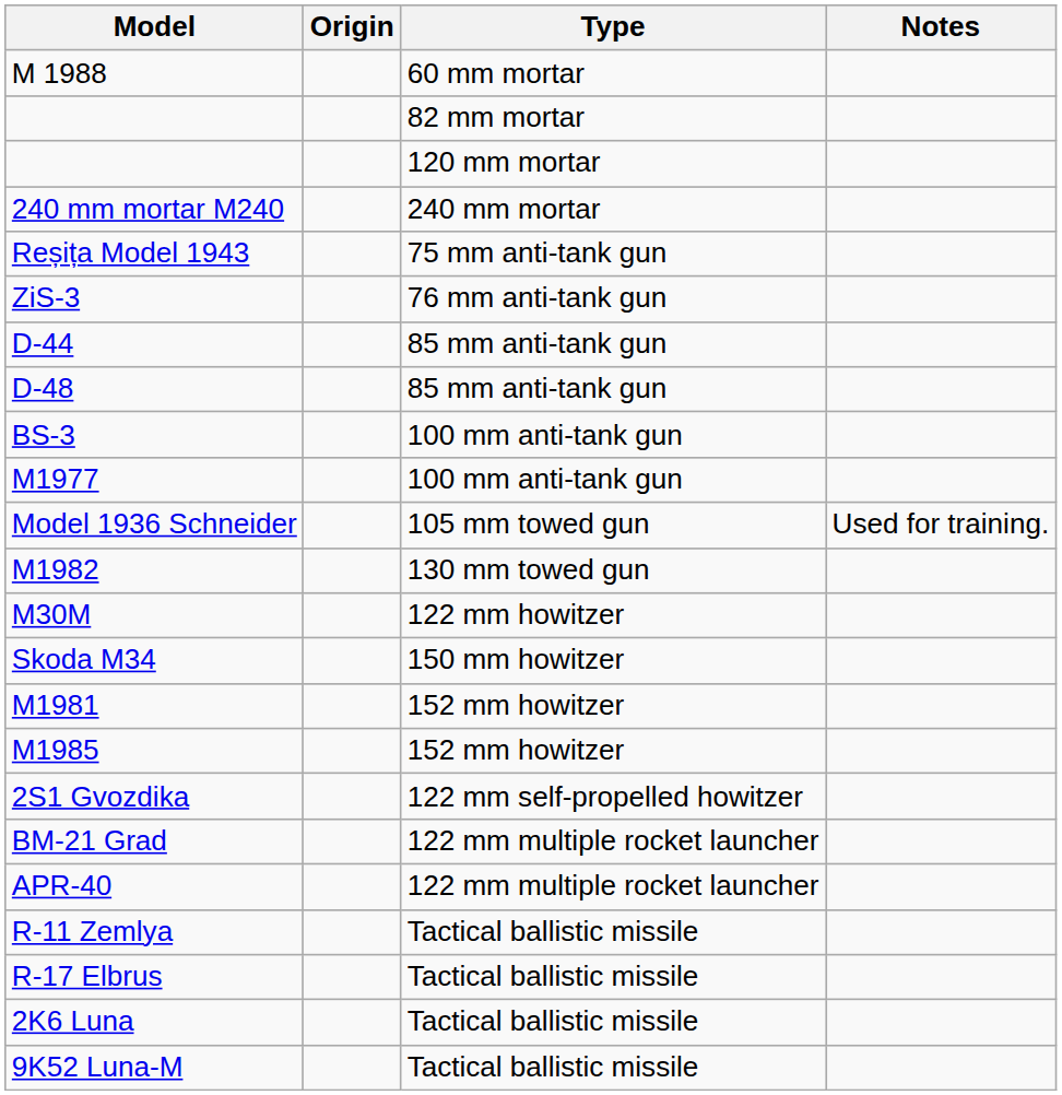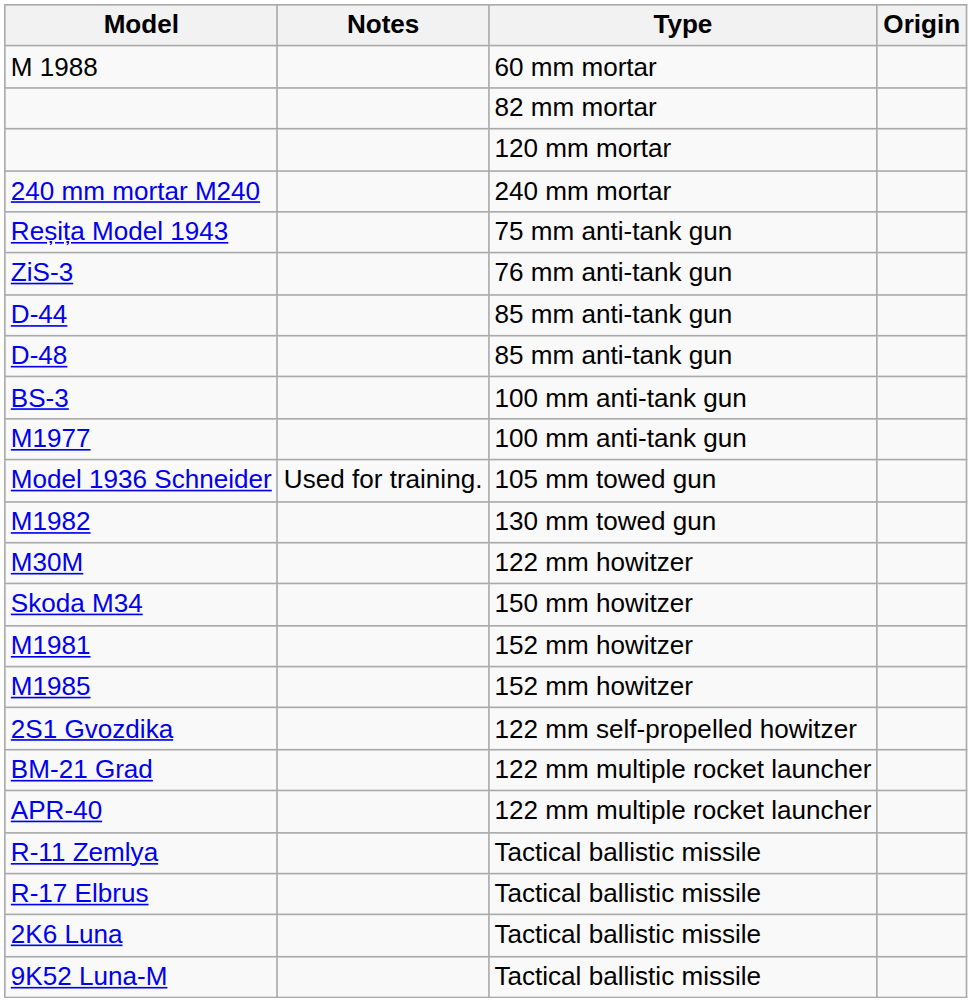 <table class="wikitable">
 <tr>
 <th>Model</th>
+<th>Notes</th>
+<th>Type</th>
 <th>Origin</th>
-<th>Type</th>
-<th>Notes</th>
 </tr>
 <tr>
 <td>M 1988</td>
 <td></td>
 <td>60 mm mortar</td>
 <td></td>
 </tr>
 <tr>
 <td></td>
 <td></td>
 <td>82 mm mortar</td>
 <td></td>
 </tr>
 <tr>
 <td></td>
 <td></td>
 <td>120 mm mortar</td>
 <td></td>
 </tr>
 <tr>
 <td><a href='#'>240 mm mortar M240</a></td>
 <td></td>
 <td>240 mm mortar</td>
 <td></td>
 </tr>
 <tr>
 <td><a href='#'>Reșița Model 1943</a></td>
 <td></td>
 <td>75 mm anti-tank gun</td>
 <td></td>
 </tr>
 <tr>
 <td><a href='#'>ZiS-3</a></td>
 <td></td>
 <td>76 mm anti-tank gun</td>
 <td></td>
 </tr>
 <tr>
 <td><a href='#'>D-44</a></td>
 <td></td>
 <td>85 mm anti-tank gun</td>
 <td></td>
 </tr>
 <tr>
 <td><a href='#'>D-48</a></td>
 <td></td>
 <td>85 mm anti-tank gun</td>
 <td></td>
 </tr>
 <tr>
 <td><a href='#'>BS-3</a></td>
 <td></td>
 <td>100 mm anti-tank gun</td>
 <td></td>
 </tr>
 <tr>
 <td><a href='#'>M1977</a></td>
 <td></td>
 <td>100 mm anti-tank gun</td>
 <td></td>
 </tr>
 <tr>
 <td><a href='#'>Model 1936 Schneider</a></td>
+<td>Used for training.</td>
+<td>105 mm towed gun</td>
 <td></td>
-<td>105 mm towed gun</td>
-<td>Used for training.</td>
 </tr>
 <tr>
 <td><a href='#'>M1982</a></td>
 <td></td>
 <td>130 mm towed gun</td>
 <td></td>
 </tr>
 <tr>
 <td><a href='#'>M30M</a></td>
 <td></td>
 <td>122 mm howitzer</td>
 <td></td>
 </tr>
 <tr>
 <td><a href='#'>Skoda M34</a></td>
 <td></td>
 <td>150 mm howitzer</td>
 <td></td>
 </tr>
 <tr>
 <td><a href='#'>M1981</a></td>
 <td></td>
 <td>152 mm howitzer</td>
 <td></td>
 </tr>
 <tr>
 <td><a href='#'>M1985</a></td>
 <td></td>
 <td>152 mm howitzer</td>
 <td></td>
 </tr>
 <tr>
 <td><a href='#'>2S1 Gvozdika</a></td>
 <td></td>
 <td>122 mm self-propelled howitzer</td>
 <td></td>
 </tr>
 <tr>
 <td><a href='#'>BM-21 Grad</a></td>
 <td></td>
 <td>122 mm multiple rocket launcher</td>
 <td></td>
 </tr>
 <tr>
 <td><a href='#'>APR-40</a></td>
 <td></td>
 <td>122 mm multiple rocket launcher</td>
 <td></td>
 </tr>
 <tr>
 <td><a href='#'>R-11 Zemlya</a></td>
 <td></td>
 <td>Tactical ballistic missile</td>
 <td></td>
 </tr>
 <tr>
 <td><a href='#'>R-17 Elbrus</a></td>
 <td></td>
 <td>Tactical ballistic missile</td>
 <td></td>
 </tr>
 <tr>
 <td><a href='#'>2K6 Luna</a></td>
 <td></td>
 <td>Tactical ballistic missile</td>
 <td></td>
 </tr>
 <tr>
 <td><a href='#'>9K52 Luna-M</a></td>
 <td></td>
 <td>Tactical ballistic missile</td>
 <td></td>
 </tr>
 </table>
